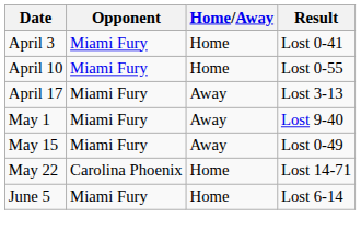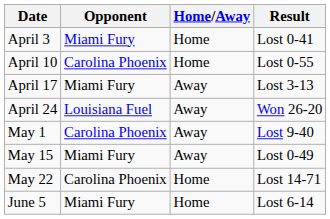 <table class="wikitable">
 <tr>
 <th>Date</th>
 <th>Opponent</th>
 <th><a href='#'>Home</a>/<a href='#'>Away</a></th>
 <th>Result</th>
 </tr>
 <tr>
 <td>April 3</td>
 <td><a href='#'>Miami Fury</a></td>
 <td>Home</td>
 <td>Lost 0-41</td>
 </tr>
 <tr>
 <td>April 10</td>
-<td><a href='#'>Miami Fury</a></td>
+<td><a href='#'>Carolina Phoenix</a></td>
 <td>Home</td>
 <td>Lost 0-55</td>
 </tr>
 <tr>
 <td>April 17</td>
 <td>Miami Fury</td>
 <td>Away</td>
 <td>Lost 3-13</td>
 </tr>
 <tr>
+<td>April 24</td>
+<td><a href='#'>Louisiana Fuel</a></td>
+<td>Away</td>
+<td><a href='#'>Won</a> 26-20</td>
+</tr>
+<tr>
 <td>May 1</td>
-<td>Miami Fury</td>
+<td><a href='#'>Carolina Phoenix</a></td>
 <td>Away</td>
 <td><a href='#'>Lost</a> 9-40</td>
 </tr>
 <tr>
 <td>May 15</td>
 <td>Miami Fury</td>
 <td>Away</td>
 <td>Lost 0-49</td>
 </tr>
 <tr>
 <td>May 22</td>
 <td>Carolina Phoenix</td>
 <td>Home</td>
 <td>Lost 14-71</td>
 </tr>
 <tr>
 <td>June 5</td>
 <td>Miami Fury</td>
 <td>Home</td>
 <td>Lost 6-14</td>
 </tr>
 </table>
